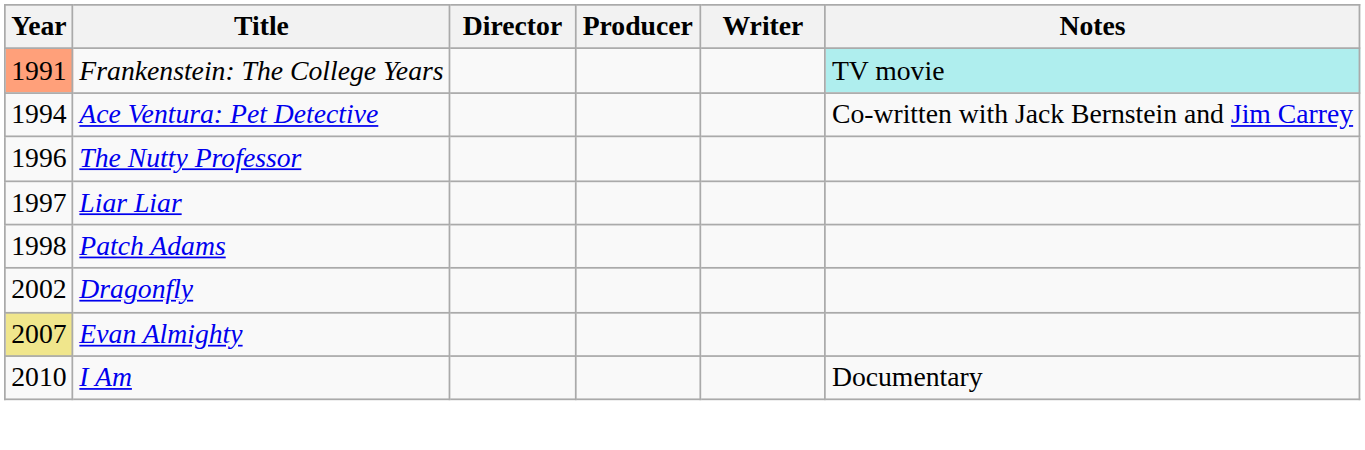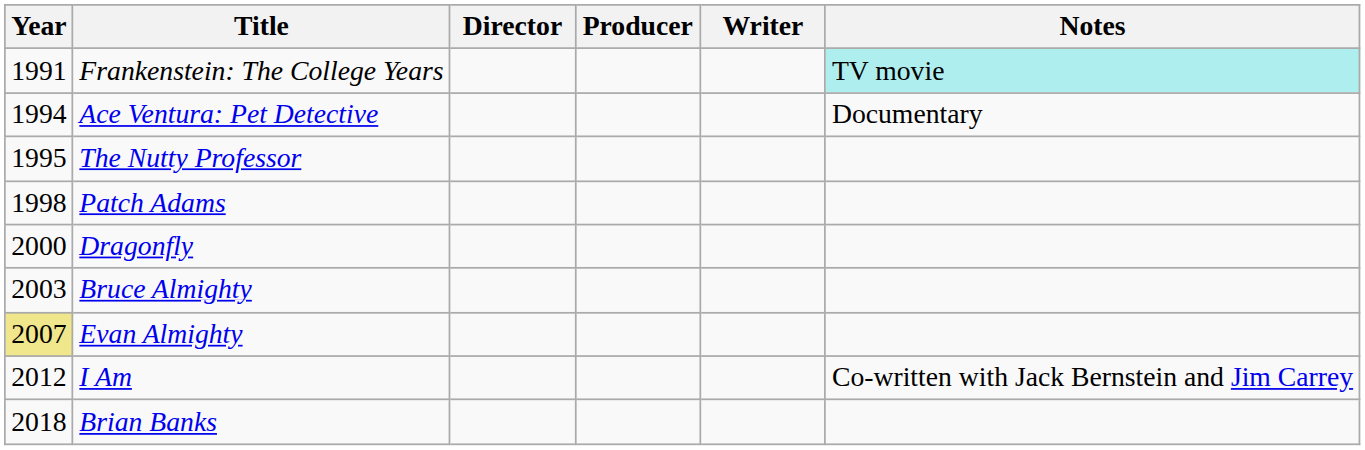 <table class="wikitable">
 <tr>
 <th>Year</th>
 <th>Title</th>
 <th width="65">Director</th>
 <th width="65">Producer</th>
 <th width="65">Writer</th>
 <th>Notes</th>
 </tr>
 <tr>
-<td style="background: lightsalmon;">1991</td>
+<td>1991</td>
 <td><em>Frankenstein: The College Years</em></td>
 <td></td>
 <td></td>
 <td></td>
 <td style="background: paleturquoise;">TV movie</td>
 </tr>
 <tr>
 <td>1994</td>
 <td><em><a href='#'>Ace Ventura: Pet Detective</a></em></td>
 <td></td>
 <td></td>
 <td></td>
-<td>Co-written with Jack Bernstein and <a href='#'>Jim Carrey</a></td>
+<td>Documentary</td>
 </tr>
 <tr>
-<td>1996</td>
+<td>1995</td>
 <td><em><a href='#'>The Nutty Professor</a></em></td>
-<td></td>
-<td></td>
-<td></td>
-<td></td>
-</tr>
-<tr>
-<td>1997</td>
-<td><em><a href='#'>Liar Liar</a></em></td>
 <td></td>
 <td></td>
 <td></td>
 <td></td>
 </tr>
 <tr>
 <td>1998</td>
 <td><em><a href='#'>Patch Adams</a></em></td>
 <td></td>
 <td></td>
 <td></td>
 <td></td>
 </tr>
 <tr>
-<td>2002</td>
+<td>2000</td>
 <td><em><a href='#'>Dragonfly</a></em></td>
+<td></td>
+<td></td>
+<td></td>
+<td></td>
+</tr>
+<tr>
+<td>2003</td>
+<td><em><a href='#'>Bruce Almighty</a></em></td>
 <td></td>
 <td></td>
 <td></td>
 <td></td>
 </tr>
 <tr>
 <td style="background: khaki;">2007</td>
 <td><em><a href='#'>Evan Almighty</a></em></td>
 <td></td>
 <td></td>
 <td></td>
 <td></td>
 </tr>
 <tr>
-<td>2010</td>
+<td>2012</td>
 <td><em><a href='#'>I Am</a></em></td>
 <td></td>
 <td></td>
 <td></td>
-<td>Documentary</td>
+<td>Co-written with Jack Bernstein and <a href='#'>Jim Carrey</a></td>
+</tr>
+<tr>
+<td>2018</td>
+<td><em><a href='#'>Brian Banks</a></em></td>
+<td></td>
+<td></td>
+<td></td>
+<td></td>
 </tr>
 </table>
